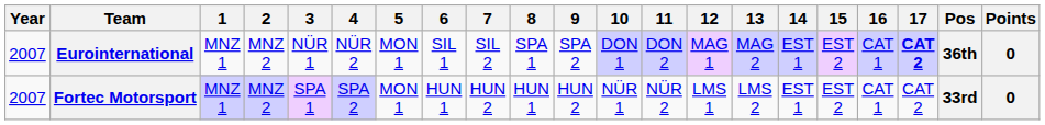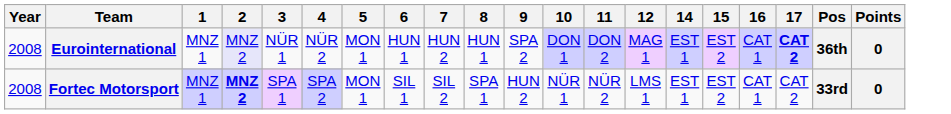 <table class="wikitable" style="text-align:center; font-size:85%">
 <tr>
 <th>Year</th>
 <th>Team</th>
 <th>1</th>
 <th>2</th>
 <th>3</th>
 <th>4</th>
 <th>5</th>
 <th>6</th>
 <th>7</th>
 <th>8</th>
 <th>9</th>
 <th>10</th>
 <th>11</th>
 <th>12</th>
-<th>13</th>
 <th>14</th>
 <th>15</th>
 <th>16</th>
 <th>17</th>
 <th>Pos</th>
 <th>Points</th>
 </tr>
 <tr>
-<td><a href='#'>2007</a></td>
+<td><a href='#'>2008</a></td>
 <th><a href='#'>Eurointernational</a></th>
 <td><a href='#'>MNZ<br>1</a></td>
-<td><a href='#'>MNZ<br>2</a></td>
+<td style="background: lavender;"><a href='#'>MNZ<br>2</a></td>
 <td><a href='#'>NÜR<br>1</a></td>
 <td><a href='#'>NÜR<br>2</a></td>
 <td><a href='#'>MON<br>1</a></td>
-<td><a href='#'>SIL<br>1</a></td>
-<td><a href='#'>SIL<br>2</a></td>
-<td><a href='#'>SPA<br>1</a></td>
+<td><a href='#'>HUN<br>1</a></td>
+<td><a href='#'>HUN<br>2</a></td>
+<td><a href='#'>HUN<br>1</a></td>
 <td><a href='#'>SPA<br>2</a></td>
 <td style="background:#CFCFFF;"><a href='#'>DON<br>1</a><br></td>
 <td style="background:#CFCFFF;"><a href='#'>DON<br>2</a><br></td>
 <td style="background:#EFCFFF;"><a href='#'>MAG<br>1</a><br></td>
-<td style="background:#CFCFFF;"><a href='#'>MAG<br>2</a><br></td>
 <td style="background:#CFCFFF;"><a href='#'>EST<br>1</a><br></td>
 <td style="background:#EFCFFF;"><a href='#'>EST<br>2</a><br></td>
 <td style="background:#CFCFFF;"><a href='#'>CAT<br>1</a><br></td>
 <td style="background:#CFCFFF;"><strong><a href='#'>CAT<br>2</a><br></strong></td>
 <th>36th</th>
 <th>0</th>
 </tr>
 <tr>
-<td><a href='#'>2007</a></td>
+<td><a href='#'>2008</a></td>
 <th nowrap><a href='#'>Fortec Motorsport</a></th>
 <td style="background:#CFCFFF;"><a href='#'>MNZ<br>1</a><br></td>
-<td style="background:#CFCFFF;"><a href='#'>MNZ<br>2</a><br></td>
+<td style="background:#CFCFFF;"><strong><a href='#'>MNZ<br>2</a><br></strong></td>
 <td style="background:#EFCFFF;"><a href='#'>SPA<br>1</a><br></td>
 <td style="background:#CFCFFF;"><a href='#'>SPA<br>2</a><br></td>
 <td><a href='#'>MON<br>1</a></td>
-<td><a href='#'>HUN<br>1</a></td>
-<td><a href='#'>HUN<br>2</a></td>
-<td><a href='#'>HUN<br>1</a></td>
+<td><a href='#'>SIL<br>1</a></td>
+<td><a href='#'>SIL<br>2</a></td>
+<td><a href='#'>SPA<br>1</a></td>
 <td><a href='#'>HUN<br>2</a></td>
 <td><a href='#'>NÜR<br>1</a></td>
 <td><a href='#'>NÜR<br>2</a></td>
 <td><a href='#'>LMS<br>1</a></td>
-<td><a href='#'>LMS<br>2</a></td>
 <td><a href='#'>EST<br>1</a></td>
 <td><a href='#'>EST<br>2</a></td>
 <td><a href='#'>CAT<br>1</a></td>
 <td><a href='#'>CAT<br>2</a></td>
 <th>33rd</th>
 <th>0</th>
 </tr>
 </table>
